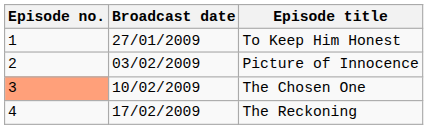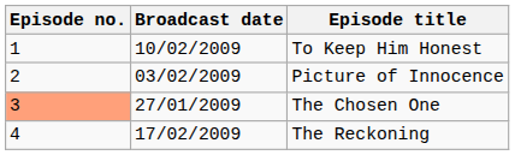 <table class="wikitable">
 <tr>
 <th>Episode no.</th>
 <th>Broadcast date</th>
 <th>Episode title</th>
 </tr>
 <tr>
 <td>1</td>
-<td>27/01/2009</td>
+<td>10/02/2009</td>
 <td>To Keep Him Honest</td>
 </tr>
 <tr>
 <td>2</td>
 <td>03/02/2009</td>
 <td>Picture of Innocence</td>
 </tr>
 <tr>
 <td style="background: lightsalmon;">3</td>
-<td>10/02/2009</td>
+<td>27/01/2009</td>
 <td>The Chosen One</td>
 </tr>
 <tr>
 <td>4</td>
 <td>17/02/2009</td>
 <td>The Reckoning</td>
 </tr>
 </table>
